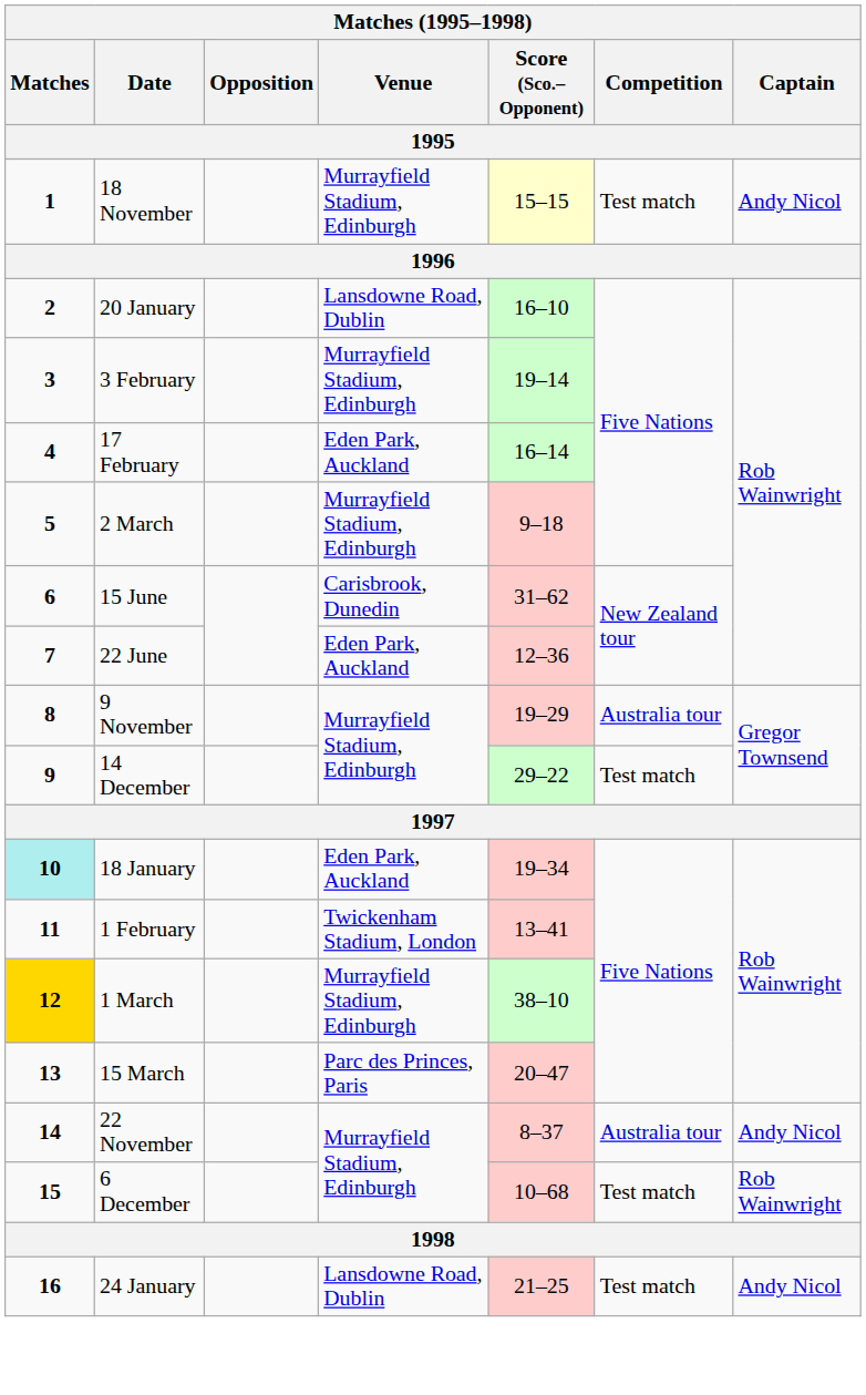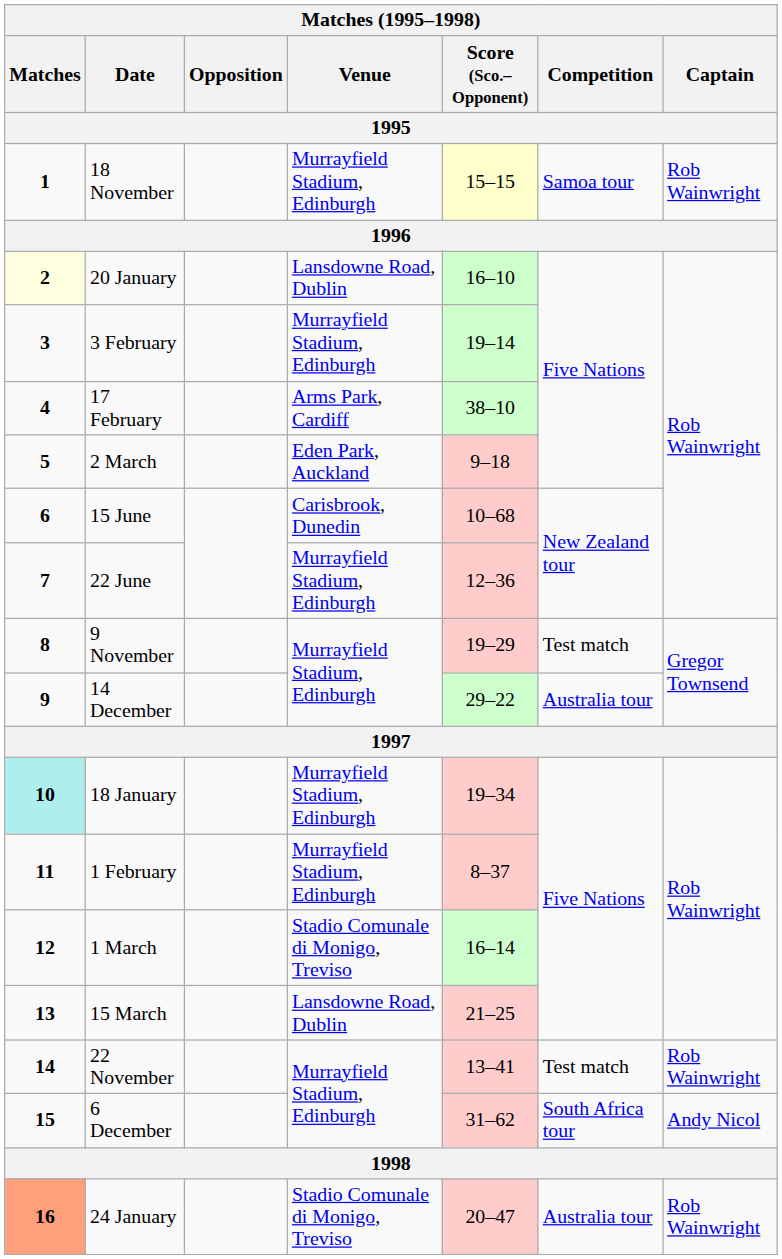 <table class="wikitable collapsible" style="width:100%">
 <tr>
 <th colspan=7>Matches (1995–1998)</th>
 </tr>
 <tr>
 <th>Matches</th>
 <th>Date</th>
 <th>Opposition</th>
 <th>Venue</th>
 <th>Score<br><small>(Sco.–Opponent)</small></th>
 <th>Competition</th>
 <th>Captain</th>
 </tr>
 <tr>
 <th colspan=7>1995</th>
 </tr>
 <tr>
 <td align=center><strong>1</strong></td>
 <td>18 November</td>
 <td></td>
 <td><a href='#'>Murrayfield Stadium</a>, <a href='#'>Edinburgh</a></td>
 <td style="text-align:center; background:#ffc;">15–15</td>
-<td>Test match</td>
-<td><a href='#'>Andy Nicol</a></td>
+<td><a href='#'>Samoa tour</a></td>
+<td><a href='#'>Rob Wainwright</a></td>
 </tr>
 <tr>
 <th colspan=7>1996</th>
 </tr>
 <tr>
-<td align=center><strong>2</strong></td>
+<td align=center style="background: lightyellow;"><strong>2</strong></td>
 <td>20 January</td>
 <td></td>
 <td><a href='#'>Lansdowne Road</a>, <a href='#'>Dublin</a></td>
 <td style="text-align:center; background:#cfc;">16–10</td>
 <td rowspan=4><a href='#'>Five Nations</a></td>
 <td rowspan=6><a href='#'>Rob Wainwright</a></td>
 </tr>
 <tr>
 <td align=center><strong>3</strong></td>
 <td>3 February</td>
 <td></td>
 <td><a href='#'>Murrayfield Stadium</a>, <a href='#'>Edinburgh</a></td>
 <td style="text-align:center; background:#cfc;">19–14</td>
 </tr>
 <tr>
 <td align=center><strong>4</strong></td>
 <td>17 February</td>
 <td></td>
-<td><a href='#'>Eden Park</a>, <a href='#'>Auckland</a></td>
-<td style="text-align:center; background:#cfc;">16–14</td>
+<td><a href='#'>Arms Park</a>, <a href='#'>Cardiff</a></td>
+<td style="text-align:center; background:#cfc;">38–10</td>
 </tr>
 <tr>
 <td align=center><strong>5</strong></td>
 <td>2 March</td>
 <td></td>
-<td><a href='#'>Murrayfield Stadium</a>, <a href='#'>Edinburgh</a></td>
+<td><a href='#'>Eden Park</a>, <a href='#'>Auckland</a></td>
 <td style="text-align:center; background:#fcc;">9–18</td>
 </tr>
 <tr>
 <td align=center><strong>6</strong></td>
 <td>15 June</td>
 <td rowspan=2></td>
 <td><a href='#'>Carisbrook</a>, <a href='#'>Dunedin</a></td>
-<td style="text-align:center; background:#fcc;">31–62</td>
+<td style="text-align:center; background:#fcc;">10–68</td>
 <td rowspan=2><a href='#'>New Zealand tour</a></td>
 </tr>
 <tr>
 <td align=center><strong>7</strong></td>
 <td>22 June</td>
-<td><a href='#'>Eden Park</a>, <a href='#'>Auckland</a></td>
+<td><a href='#'>Murrayfield Stadium</a>, <a href='#'>Edinburgh</a></td>
 <td style="text-align:center; background:#fcc;">12–36</td>
 </tr>
 <tr>
 <td align=center><strong>8</strong></td>
 <td>9 November</td>
 <td></td>
 <td rowspan=2><a href='#'>Murrayfield Stadium</a>, <a href='#'>Edinburgh</a></td>
 <td style="text-align:center; background:#fcc;">19–29</td>
-<td><a href='#'>Australia tour</a></td>
+<td>Test match</td>
 <td rowspan=2><a href='#'>Gregor Townsend</a></td>
 </tr>
 <tr>
 <td align=center><strong>9</strong></td>
 <td>14 December</td>
 <td></td>
 <td style="text-align:center; background:#cfc;">29–22</td>
-<td>Test match</td>
+<td><a href='#'>Australia tour</a></td>
 </tr>
 <tr>
 <th colspan=7>1997</th>
 </tr>
 <tr>
 <td align=center style="background: paleturquoise;"><strong>10</strong></td>
 <td>18 January</td>
 <td></td>
-<td><a href='#'>Eden Park</a>, <a href='#'>Auckland</a></td>
+<td><a href='#'>Murrayfield Stadium</a>, <a href='#'>Edinburgh</a></td>
 <td style="text-align:center; background:#fcc;">19–34</td>
 <td rowspan=4><a href='#'>Five Nations</a></td>
 <td rowspan=4><a href='#'>Rob Wainwright</a></td>
 </tr>
 <tr>
 <td align=center><strong>11</strong></td>
 <td>1 February</td>
 <td></td>
-<td><a href='#'>Twickenham Stadium</a>, <a href='#'>London</a></td>
-<td style="text-align:center; background:#fcc;">13–41</td>
+<td><a href='#'>Murrayfield Stadium</a>, <a href='#'>Edinburgh</a></td>
+<td style="text-align:center; background:#fcc;">8–37</td>
 </tr>
 <tr>
-<td align=center style="background: gold;"><strong>12</strong></td>
+<td align=center><strong>12</strong></td>
 <td>1 March</td>
 <td></td>
-<td><a href='#'>Murrayfield Stadium</a>, <a href='#'>Edinburgh</a></td>
-<td style="text-align:center; background:#cfc;">38–10</td>
+<td><a href='#'>Stadio Comunale di Monigo</a>, <a href='#'>Treviso</a></td>
+<td style="text-align:center; background:#cfc;">16–14</td>
 </tr>
 <tr>
 <td align=center><strong>13</strong></td>
 <td>15 March</td>
 <td></td>
-<td><a href='#'>Parc des Princes</a>, <a href='#'>Paris</a></td>
-<td style="text-align:center; background:#fcc;">20–47</td>
+<td><a href='#'>Lansdowne Road</a>, <a href='#'>Dublin</a></td>
+<td style="text-align:center; background:#fcc;">21–25</td>
 </tr>
 <tr>
 <td align=center><strong>14</strong></td>
 <td>22 November</td>
 <td></td>
 <td rowspan=2><a href='#'>Murrayfield Stadium</a>, <a href='#'>Edinburgh</a></td>
-<td style="text-align:center; background:#fcc;">8–37</td>
-<td><a href='#'>Australia tour</a></td>
-<td><a href='#'>Andy Nicol</a></td>
+<td style="text-align:center; background:#fcc;">13–41</td>
+<td>Test match</td>
+<td><a href='#'>Rob Wainwright</a></td>
 </tr>
 <tr>
 <td align=center><strong>15</strong></td>
 <td>6 December</td>
 <td></td>
-<td style="text-align:center; background:#fcc;">10–68</td>
-<td>Test match</td>
-<td><a href='#'>Rob Wainwright</a></td>
+<td style="text-align:center; background:#fcc;">31–62</td>
+<td><a href='#'>South Africa tour</a></td>
+<td><a href='#'>Andy Nicol</a></td>
 </tr>
 <tr>
 <th colspan=7>1998</th>
 </tr>
 <tr>
-<td align=center><strong>16</strong></td>
+<td align=center style="background: lightsalmon;"><strong>16</strong></td>
 <td>24 January</td>
 <td></td>
-<td><a href='#'>Lansdowne Road</a>, <a href='#'>Dublin</a></td>
-<td style="text-align:center; background:#fcc;">21–25</td>
-<td>Test match</td>
-<td><a href='#'>Andy Nicol</a></td>
+<td><a href='#'>Stadio Comunale di Monigo</a>, <a href='#'>Treviso</a></td>
+<td style="text-align:center; background:#fcc;">20–47</td>
+<td><a href='#'>Australia tour</a></td>
+<td><a href='#'>Rob Wainwright</a></td>
 </tr>
 </table>
